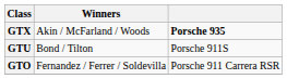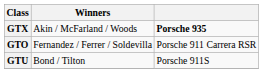 <table class="wikitable" style="font-size: 95%">
 <tr>
 <th>Class</th>
 <th>Winners</th>
 <th></th>
 </tr>
 <tr>
 <th>GTX</th>
 <td>Akin / McFarland / Woods</td>
 <td><strong>Porsche 935</strong></td>
 </tr>
 <tr>
+<th>GTO</th>
+<td>Fernandez / Ferrer / Soldevilla</td>
+<td>Porsche 911 Carrera RSR</td>
+</tr>
+<tr>
 <th>GTU</th>
 <td>Bond / Tilton</td>
 <td>Porsche 911S</td>
 </tr>
 <tr>
-<th>GTO</th>
-<td>Fernandez / Ferrer / Soldevilla</td>
-<td>Porsche 911 Carrera RSR</td>
-</tr>
-<tr>
 </tr>
 </table>
